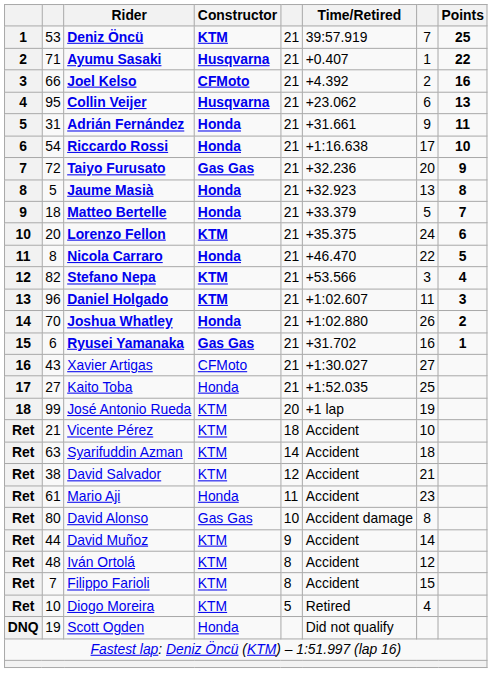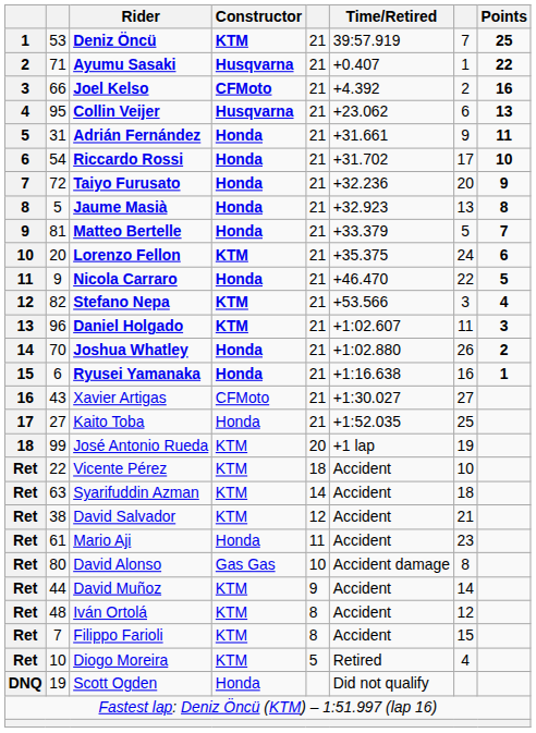 <table class="wikitable sortable" style="font-size: 85%;">
 <tr>
 <th scope="col"></th>
 <th scope="col"></th>
 <th scope="col">Rider</th>
 <th scope="col">Constructor</th>
 <th scope="col" class="unsortable"></th>
 <th scope="col" class="unsortable">Time/Retired</th>
 <th scope="col"></th>
 <th scope="col">Points</th>
 </tr>
 <tr>
 <th scope="row">1</th>
 <td align="center">53</td>
 <td data-sort-value="onc"> <strong><a href='#'>Deniz Öncü</a></strong></td>
 <td><strong><a href='#'>KTM</a></strong></td>
 <td>21</td>
 <td>39:57.919</td>
 <td align="center">7</td>
 <td align="center"><strong>25</strong></td>
 </tr>
 <tr>
 <th scope="row">2</th>
 <td align="center">71</td>
 <td data-sort-value="sas"> <strong><a href='#'>Ayumu Sasaki</a></strong></td>
 <td><strong><a href='#'>Husqvarna</a></strong></td>
 <td>21</td>
 <td>+0.407</td>
 <td align="center">1</td>
 <td align="center"><strong>22</strong></td>
 </tr>
 <tr>
 <th scope="row">3</th>
 <td align="center">66</td>
 <td data-sort-value="kel"> <strong><a href='#'>Joel Kelso</a></strong></td>
 <td><strong><a href='#'>CFMoto</a></strong></td>
 <td>21</td>
 <td>+4.392</td>
 <td align="center">2</td>
 <td align="center"><strong>16</strong></td>
 </tr>
 <tr>
 <th scope="row">4</th>
 <td align="center">95</td>
 <td data-sort-value="vei"> <strong><a href='#'>Collin Veijer</a></strong></td>
 <td><strong><a href='#'>Husqvarna</a></strong></td>
 <td>21</td>
 <td>+23.062</td>
 <td align="center">6</td>
 <td align="center"><strong>13</strong></td>
 </tr>
 <tr>
 <th scope="row">5</th>
 <td align="center">31</td>
 <td data-sort-value="fer"> <strong><a href='#'>Adrián Fernández</a></strong></td>
 <td><strong><a href='#'>Honda</a></strong></td>
 <td>21</td>
 <td>+31.661</td>
 <td align="center">9</td>
 <td align="center"><strong>11</strong></td>
 </tr>
 <tr>
 <th scope="row">6</th>
 <td align="center">54</td>
 <td data-sort-value="ros"> <strong><a href='#'>Riccardo Rossi</a></strong></td>
 <td><strong><a href='#'>Honda</a></strong></td>
 <td>21</td>
-<td>+1:16.638</td>
+<td>+31.702</td>
 <td align="center">17</td>
 <td align="center"><strong>10</strong></td>
 </tr>
 <tr>
 <th scope="row">7</th>
 <td align="center">72</td>
 <td data-sort-value="fur"> <strong><a href='#'>Taiyo Furusato</a></strong></td>
-<td><strong><a href='#'>Gas Gas</a></strong></td>
+<td><strong><a href='#'>Honda</a></strong></td>
 <td>21</td>
 <td>+32.236</td>
 <td align="center">20</td>
 <td align="center"><strong>9</strong></td>
 </tr>
 <tr>
 <th scope="row">8</th>
 <td align="center">5</td>
 <td data-sort-value="mas"> <strong><a href='#'>Jaume Masià</a></strong></td>
 <td><strong><a href='#'>Honda</a></strong></td>
 <td>21</td>
 <td>+32.923</td>
 <td align="center">13</td>
 <td align="center"><strong>8</strong></td>
 </tr>
 <tr>
 <th scope="row">9</th>
-<td align="center">18</td>
+<td align="center">81</td>
 <td data-sort-value="ber"> <strong><a href='#'>Matteo Bertelle</a></strong></td>
 <td><strong><a href='#'>Honda</a></strong></td>
 <td>21</td>
 <td>+33.379</td>
 <td align="center">5</td>
 <td align="center"><strong>7</strong></td>
 </tr>
 <tr>
 <th scope="row">10</th>
 <td align="center">20</td>
 <td data-sort-value="fel"> <strong><a href='#'>Lorenzo Fellon</a></strong></td>
 <td><strong><a href='#'>KTM</a></strong></td>
 <td>21</td>
 <td>+35.375</td>
 <td align="center">24</td>
 <td align="center"><strong>6</strong></td>
 </tr>
 <tr>
 <th scope="row">11</th>
-<td align="center">8</td>
+<td align="center">9</td>
 <td data-sort-value="car"> <strong><a href='#'>Nicola Carraro</a></strong></td>
 <td><strong><a href='#'>Honda</a></strong></td>
 <td>21</td>
 <td>+46.470</td>
 <td align="center">22</td>
 <td align="center"><strong>5</strong></td>
 </tr>
 <tr>
 <th scope="row">12</th>
 <td align="center">82</td>
 <td data-sort-value="nep"> <strong><a href='#'>Stefano Nepa</a></strong></td>
 <td><strong><a href='#'>KTM</a></strong></td>
 <td>21</td>
 <td>+53.566</td>
 <td align="center">3</td>
 <td align="center"><strong>4</strong></td>
 </tr>
 <tr>
 <th scope="row">13</th>
 <td align="center">96</td>
 <td data-sort-value="hol"> <strong><a href='#'>Daniel Holgado</a></strong></td>
 <td><strong><a href='#'>KTM</a></strong></td>
 <td>21</td>
 <td>+1:02.607</td>
 <td align="center">11</td>
 <td align="center"><strong>3</strong></td>
 </tr>
 <tr>
 <th scope="row">14</th>
 <td align="center">70</td>
 <td data-sort-value="wha"> <strong><a href='#'>Joshua Whatley</a></strong></td>
 <td><strong><a href='#'>Honda</a></strong></td>
 <td>21</td>
 <td>+1:02.880</td>
 <td align="center">26</td>
 <td align="center"><strong>2</strong></td>
 </tr>
 <tr>
 <th scope="row">15</th>
 <td align="center">6</td>
 <td data-sort-value="yam"> <strong><a href='#'>Ryusei Yamanaka</a></strong></td>
-<td><strong><a href='#'>Gas Gas</a></strong></td>
+<td><strong><a href='#'>Honda</a></strong></td>
 <td>21</td>
-<td>+31.702</td>
+<td>+1:16.638</td>
 <td align="center">16</td>
 <td align="center"><strong>1</strong></td>
 </tr>
 <tr>
 <th scope="row">16</th>
 <td align="center">43</td>
 <td data-sort-value="art"> <a href='#'>Xavier Artigas</a></td>
 <td><a href='#'>CFMoto</a></td>
 <td>21</td>
 <td>+1:30.027</td>
 <td align="center">27</td>
 <td align="center"></td>
 </tr>
 <tr>
 <th scope="row">17</th>
 <td align="center">27</td>
 <td data-sort-value="tob"> <a href='#'>Kaito Toba</a></td>
 <td><a href='#'>Honda</a></td>
 <td>21</td>
 <td>+1:52.035</td>
 <td align="center">25</td>
 <td align="center"></td>
 </tr>
 <tr>
 <th scope="row">18</th>
 <td align="center">99</td>
 <td data-sort-value="rue"> <a href='#'>José Antonio Rueda</a></td>
 <td><a href='#'>KTM</a></td>
 <td>20</td>
 <td>+1 lap</td>
 <td align="center">19</td>
 <td align="center"></td>
 </tr>
 <tr>
 <th scope="row">Ret</th>
-<td align="center">21</td>
+<td align="center">22</td>
 <td data-sort-value="per"> <a href='#'>Vicente Pérez</a></td>
 <td><a href='#'>KTM</a></td>
 <td>18</td>
 <td>Accident</td>
 <td align="center">10</td>
 <td align="center"></td>
 </tr>
 <tr>
 <th scope="row">Ret</th>
 <td align="center">63</td>
 <td data-sort-value="sya"> <a href='#'>Syarifuddin Azman</a></td>
 <td><a href='#'>KTM</a></td>
 <td>14</td>
 <td>Accident</td>
 <td align="center">18</td>
 <td align="center"></td>
 </tr>
 <tr>
 <th scope="row">Ret</th>
 <td align="center">38</td>
 <td data-sort-value="sal"> <a href='#'>David Salvador</a></td>
 <td><a href='#'>KTM</a></td>
 <td>12</td>
 <td>Accident</td>
 <td align="center">21</td>
 <td align="center"></td>
 </tr>
 <tr>
 <th scope="row">Ret</th>
 <td align="center">61</td>
 <td data-sort-value="aji"> <a href='#'>Mario Aji</a></td>
 <td><a href='#'>Honda</a></td>
 <td>11</td>
 <td>Accident</td>
 <td align="center">23</td>
 <td align="center"></td>
 </tr>
 <tr>
 <th scope="row">Ret</th>
 <td align="center">80</td>
 <td data-sort-value="alo"> <a href='#'>David Alonso</a></td>
 <td><a href='#'>Gas Gas</a></td>
 <td>10</td>
 <td>Accident damage</td>
 <td align="center">8</td>
 <td align="center"></td>
 </tr>
 <tr>
 <th scope="row">Ret</th>
 <td align="center">44</td>
 <td data-sort-value="mun"> <a href='#'>David Muñoz</a></td>
 <td><a href='#'>KTM</a></td>
 <td>9</td>
 <td>Accident</td>
 <td align="center">14</td>
 <td align="center"></td>
 </tr>
 <tr>
 <th scope="row">Ret</th>
 <td align="center">48</td>
 <td data-sort-value="ort"> <a href='#'>Iván Ortolá</a></td>
 <td><a href='#'>KTM</a></td>
 <td>8</td>
 <td>Accident</td>
 <td align="center">12</td>
 <td align="center"></td>
 </tr>
 <tr>
 <th scope="row">Ret</th>
 <td align="center">7</td>
 <td data-sort-value="far"> <a href='#'>Filippo Farioli</a></td>
 <td><a href='#'>KTM</a></td>
 <td>8</td>
 <td>Accident</td>
 <td align="center">15</td>
 <td align="center"></td>
 </tr>
 <tr>
 <th scope="row">Ret</th>
 <td align="center">10</td>
 <td data-sort-value="mor"> <a href='#'>Diogo Moreira</a></td>
 <td><a href='#'>KTM</a></td>
 <td>5</td>
 <td>Retired</td>
 <td align="center">4</td>
 <td align="center"></td>
 </tr>
 <tr>
 <th scope="row">DNQ</th>
 <td align="center">19</td>
 <td data-sort-value="ogd"> <a href='#'>Scott Ogden</a></td>
 <td><a href='#'>Honda</a></td>
 <td></td>
 <td>Did not qualify</td>
 <td align="center"></td>
 <td align="center"></td>
 </tr>
 <tr class="sortbottom">
 <td colspan="8" style="text-align:center"><em><a href='#'>Fastest lap</a>:  <a href='#'>Deniz Öncü</a> (<a href='#'>KTM</a>) – 1:51.997 (lap 16)</em></td>
 </tr>
 <tr>
 <th colspan=8></th>
 </tr>
 </table>
